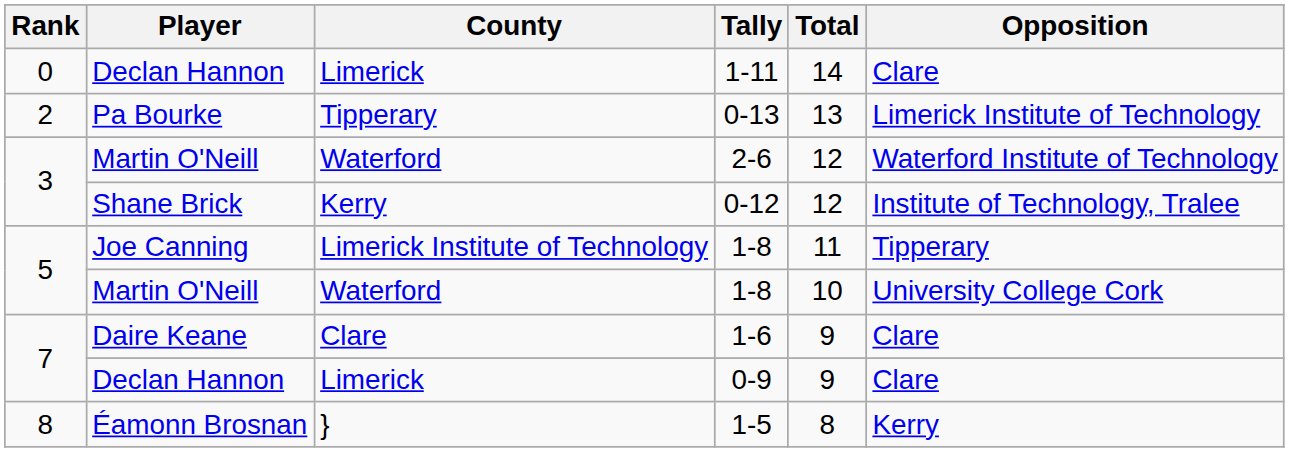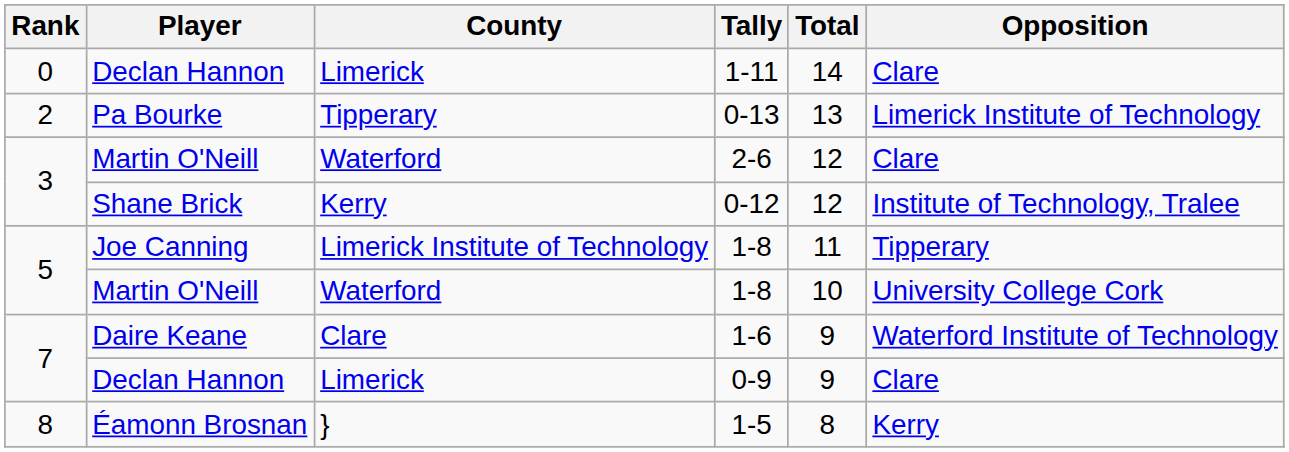 <table class="wikitable">
 <tr>
 <th>Rank</th>
 <th>Player</th>
 <th>County</th>
 <th>Tally</th>
 <th>Total</th>
 <th>Opposition</th>
 </tr>
 <tr>
 <td rowspan=1 align=center>0</td>
 <td><a href='#'>Declan Hannon</a></td>
 <td><a href='#'>Limerick</a></td>
 <td align=center>1-11</td>
 <td align=center>14</td>
 <td><a href='#'>Clare</a></td>
 </tr>
 <tr>
 <td rowspan=1 align=center>2</td>
 <td><a href='#'>Pa Bourke</a></td>
 <td><a href='#'>Tipperary</a></td>
 <td align=center>0-13</td>
 <td align=center>13</td>
 <td><a href='#'>Limerick Institute of Technology</a></td>
 </tr>
 <tr>
 <td rowspan=2 align=center>3</td>
 <td><a href='#'>Martin O'Neill</a></td>
 <td><a href='#'>Waterford</a></td>
 <td align=center>2-6</td>
 <td align=center>12</td>
-<td><a href='#'>Waterford Institute of Technology</a></td>
+<td><a href='#'>Clare</a></td>
 </tr>
 <tr>
 <td><a href='#'>Shane Brick</a></td>
 <td><a href='#'>Kerry</a></td>
 <td align=center>0-12</td>
 <td align=center>12</td>
 <td><a href='#'>Institute of Technology, Tralee</a></td>
 </tr>
 <tr>
 <td rowspan=2 align=center>5</td>
 <td><a href='#'>Joe Canning</a></td>
 <td><a href='#'>Limerick Institute of Technology</a></td>
 <td align=center>1-8</td>
 <td align=center>11</td>
 <td><a href='#'>Tipperary</a></td>
 </tr>
 <tr>
 <td><a href='#'>Martin O'Neill</a></td>
 <td><a href='#'>Waterford</a></td>
 <td align=center>1-8</td>
 <td align=center>10</td>
 <td><a href='#'>University College Cork</a></td>
 </tr>
 <tr>
 <td rowspan=2 align=center>7</td>
 <td><a href='#'>Daire Keane</a></td>
 <td><a href='#'>Clare</a></td>
 <td align=center>1-6</td>
 <td align=center>9</td>
-<td><a href='#'>Clare</a></td>
+<td><a href='#'>Waterford Institute of Technology</a></td>
 </tr>
 <tr>
 <td><a href='#'>Declan Hannon</a></td>
 <td><a href='#'>Limerick</a></td>
 <td align=center>0-9</td>
 <td align=center>9</td>
 <td><a href='#'>Clare</a></td>
 </tr>
 <tr>
 <td rowspan=1 align=center>8</td>
 <td><a href='#'>Éamonn Brosnan</a></td>
 <td>}</td>
 <td align=center>1-5</td>
 <td align=center>8</td>
 <td><a href='#'>Kerry</a></td>
 </tr>
 </table>
